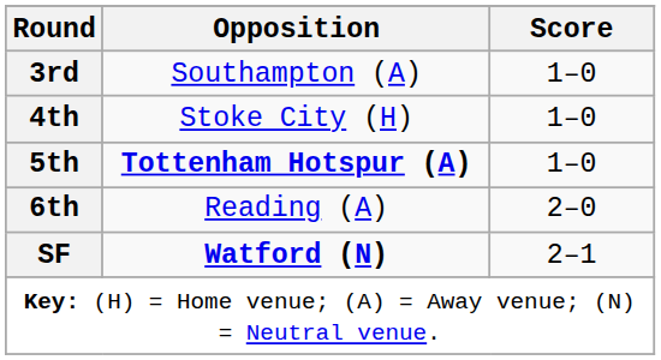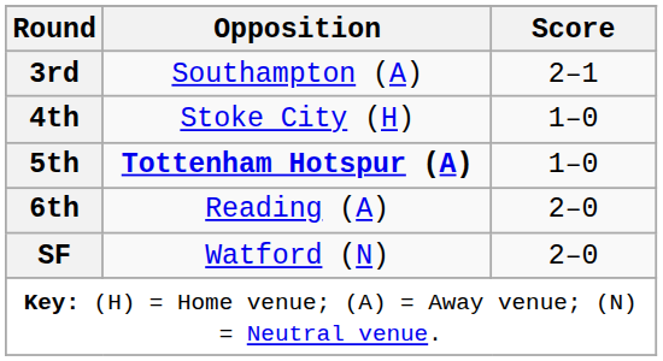 <table class="wikitable plainrowheaders" style="text-align:center;margin:0">
 <tr>
 </tr>
 <tr>
 <th scope="col" style="width:25px">Round</th>
 <th scope="col" style="width:175px">Opposition</th>
 <th scope="col" style="width:70px">Score</th>
 </tr>
 <tr>
 <th scope=row style="text-align:center">3rd</th>
 <td><a href='#'>Southampton</a> (<a href='#'>A</a>)</td>
-<td>1–0</td>
+<td>2–1</td>
 </tr>
 <tr>
 <th scope=row style="text-align:center">4th</th>
 <td><a href='#'>Stoke City</a> (<a href='#'>H</a>)</td>
 <td>1–0</td>
 </tr>
 <tr>
 <th scope=row style="text-align:center">5th</th>
 <td><strong><a href='#'>Tottenham Hotspur</a> (<a href='#'>A</a>)</strong></td>
 <td>1–0</td>
 </tr>
 <tr>
 <th scope=row style="text-align:center">6th</th>
 <td><a href='#'>Reading</a> (<a href='#'>A</a>)</td>
 <td>2–0</td>
 </tr>
 <tr>
 <th scope=row style="text-align:center">SF</th>
-<td><strong><a href='#'>Watford</a> (<a href='#'>N</a>)</strong></td>
-<td>2–1</td>
+<td><a href='#'>Watford</a> (<a href='#'>N</a>)</td>
+<td>2–0</td>
 </tr>
 <tr>
 <td colspan="3" style="background-color:white"><small><strong>Key:</strong> (H) = Home venue; (A) = Away venue; (N) = <a href='#'>Neutral venue</a>.</small></td>
 </tr>
 </table>
